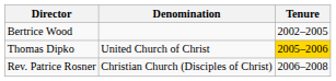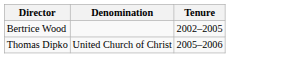 <table class="wikitable">
 <tr>
 <th>Director</th>
 <th>Denomination</th>
 <th>Tenure</th>
 </tr>
 <tr>
 <td>Bertrice Wood</td>
 <td></td>
 <td>2002–2005</td>
 </tr>
 <tr>
 <td>Thomas Dipko</td>
 <td>United Church of Christ</td>
-<td style="background: gold;">2005–2006</td>
-</tr>
-<tr>
-<td>Rev. Patrice Rosner</td>
-<td>Christian Church (Disciples of Christ)</td>
-<td>2006–2008</td>
+<td>2005–2006</td>
 </tr>
 </table>
